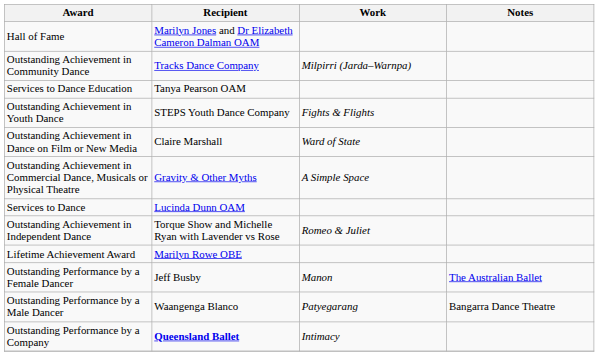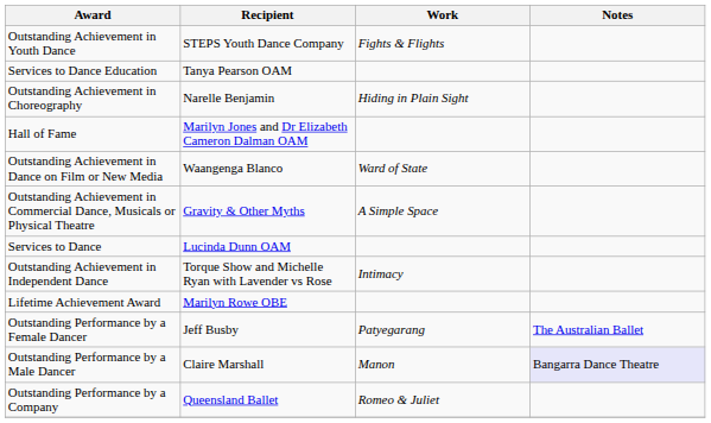 <table class="wikitable">
 <tr>
 <th width="25%">Award</th>
 <th width="25%">Recipient</th>
 <th width="25%">Work</th>
 <th width="25%">Notes</th>
 </tr>
 <tr>
-<td>Hall of Fame</td>
-<td><a href='#'>Marilyn Jones</a> and <a href='#'>Dr Elizabeth Cameron Dalman OAM</a></td>
-<td></td>
-<td></td>
-</tr>
-<tr>
-<td>Outstanding Achievement in Community Dance</td>
-<td><a href='#'>Tracks Dance Company</a></td>
-<td><em>Milpirri (Jarda–Warnpa)</em></td>
+<td>Outstanding Achievement in Youth Dance</td>
+<td>STEPS Youth Dance Company</td>
+<td><em>Fights & Flights</em></td>
 <td></td>
 </tr>
 <tr>
 <td>Services to Dance Education</td>
 <td>Tanya Pearson OAM</td>
 <td></td>
 <td></td>
 </tr>
 <tr>
-<td>Outstanding Achievement in Youth Dance</td>
-<td>STEPS Youth Dance Company</td>
-<td><em>Fights & Flights</em></td>
+<td>Outstanding Achievement in Choreography</td>
+<td>Narelle Benjamin</td>
+<td><em>Hiding in Plain Sight</em></td>
+<td></td>
+</tr>
+<tr>
+<td>Hall of Fame</td>
+<td><a href='#'>Marilyn Jones</a> and <a href='#'>Dr Elizabeth Cameron Dalman OAM</a></td>
+<td></td>
 <td></td>
 </tr>
 <tr>
 <td>Outstanding Achievement in Dance on Film or New Media</td>
-<td>Claire Marshall</td>
+<td>Waangenga Blanco</td>
 <td><em>Ward of State</em></td>
 <td></td>
 </tr>
 <tr>
 <td>Outstanding Achievement in Commercial Dance, Musicals or Physical Theatre</td>
 <td><a href='#'>Gravity & Other Myths</a></td>
 <td><em>A Simple Space</em></td>
 <td></td>
 </tr>
 <tr>
 <td>Services to Dance</td>
 <td><a href='#'>Lucinda Dunn OAM</a></td>
 <td></td>
 <td></td>
 </tr>
 <tr>
 <td>Outstanding Achievement in Independent Dance</td>
 <td>Torque Show and Michelle Ryan with Lavender vs Rose</td>
-<td><em>Romeo & Juliet</em></td>
+<td><em>Intimacy</em></td>
 <td></td>
 </tr>
 <tr>
 <td>Lifetime Achievement Award</td>
 <td><a href='#'>Marilyn Rowe OBE</a></td>
 <td></td>
 <td></td>
 </tr>
 <tr>
 <td>Outstanding Performance by a Female Dancer</td>
 <td>Jeff Busby</td>
-<td><em>Manon</em></td>
+<td><em>Patyegarang</em></td>
 <td><a href='#'>The Australian Ballet</a></td>
 </tr>
 <tr>
 <td>Outstanding Performance by a Male Dancer</td>
-<td>Waangenga Blanco</td>
-<td><em>Patyegarang</em></td>
-<td>Bangarra Dance Theatre</td>
+<td>Claire Marshall</td>
+<td><em>Manon</em></td>
+<td style="background: lavender;">Bangarra Dance Theatre</td>
 </tr>
 <tr>
 <td>Outstanding Performance by a Company</td>
-<td><strong><a href='#'>Queensland Ballet</a></strong></td>
-<td><em>Intimacy</em></td>
+<td><a href='#'>Queensland Ballet</a></td>
+<td><em>Romeo & Juliet</em></td>
 <td></td>
 </tr>
 <tr>
 </tr>
 </table>
